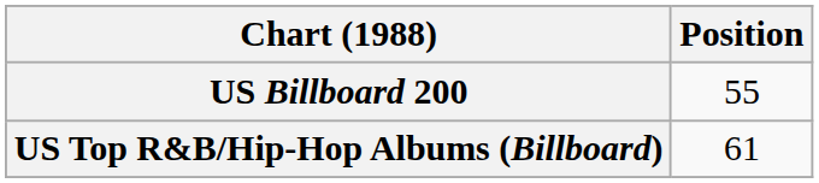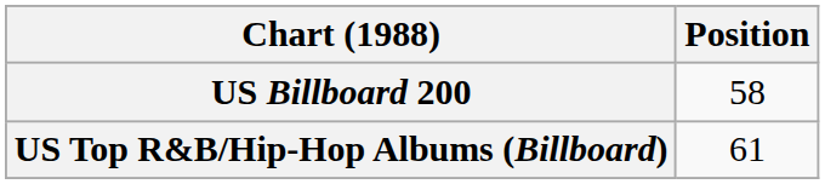 <table class="wikitable sortable plainrowheaders" style="text-align:center">
 <tr>
 <th scope="col">Chart (1988)</th>
 <th scope="col">Position</th>
 </tr>
 <tr>
 <th scope="row">US <em>Billboard</em> 200</th>
-<td>55</td>
+<td>58</td>
 </tr>
 <tr>
 <th scope="row">US Top R&B/Hip-Hop Albums (<em>Billboard</em>)</th>
 <td>61</td>
 </tr>
 </table>
